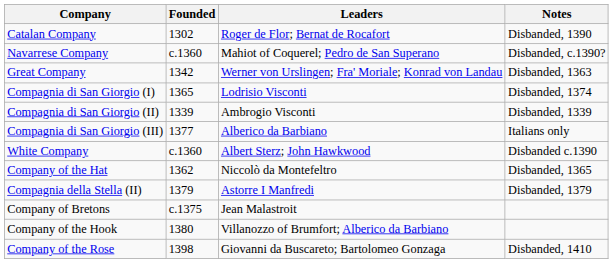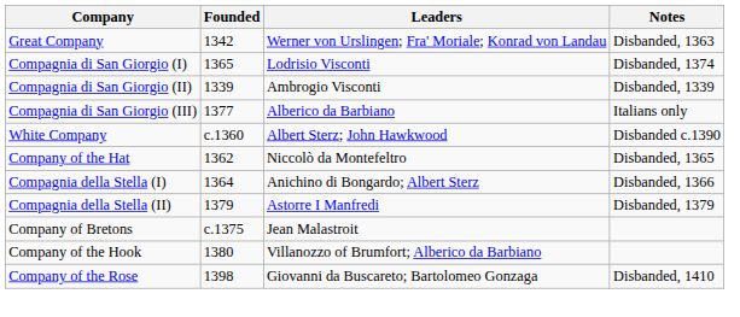 <table class="wikitable">
 <tr>
 <th>Company</th>
 <th>Founded</th>
 <th>Leaders</th>
 <th>Notes</th>
-</tr>
-<tr>
-<td><a href='#'>Catalan Company</a></td>
-<td>1302</td>
-<td><a href='#'>Roger de Flor</a>; <a href='#'>Bernat de Rocafort</a></td>
-<td>Disbanded, 1390</td>
-</tr>
-<tr>
-<td><a href='#'>Navarrese Company</a></td>
-<td>c.1360</td>
-<td>Mahiot of Coquerel; <a href='#'>Pedro de San Superano</a></td>
-<td>Disbanded, c.1390?</td>
 </tr>
 <tr>
 <td><a href='#'>Great Company</a></td>
 <td>1342</td>
 <td><a href='#'>Werner von Urslingen</a>; <a href='#'>Fra' Moriale</a>; <a href='#'>Konrad von Landau</a></td>
 <td>Disbanded, 1363</td>
 </tr>
 <tr>
 <td><a href='#'>Compagnia di San Giorgio</a> (I)</td>
 <td>1365</td>
 <td><a href='#'>Lodrisio Visconti</a></td>
 <td>Disbanded, 1374</td>
 </tr>
 <tr>
 <td><a href='#'>Compagnia di San Giorgio</a> (II)</td>
 <td>1339</td>
 <td>Ambrogio Visconti</td>
 <td>Disbanded, 1339</td>
 </tr>
 <tr>
 <td><a href='#'>Compagnia di San Giorgio</a> (III)</td>
 <td>1377</td>
 <td><a href='#'>Alberico da Barbiano</a></td>
 <td>Italians only</td>
 </tr>
 <tr>
 <td><a href='#'>White Company</a></td>
 <td>c.1360</td>
 <td><a href='#'>Albert Sterz</a>; <a href='#'>John Hawkwood</a></td>
 <td>Disbanded c.1390</td>
 </tr>
 <tr>
 <td><a href='#'>Company of the Hat</a></td>
 <td>1362</td>
 <td>Niccolò da Montefeltro</td>
 <td>Disbanded, 1365</td>
 </tr>
 <tr>
+<td><a href='#'>Compagnia della Stella</a> (I)</td>
+<td>1364</td>
+<td>Anichino di Bongardo; <a href='#'>Albert Sterz</a></td>
+<td>Disbanded, 1366</td>
+</tr>
+<tr>
 <td><a href='#'>Compagnia della Stella</a> (II)</td>
 <td>1379</td>
 <td><a href='#'>Astorre I Manfredi</a></td>
 <td>Disbanded, 1379</td>
 </tr>
 <tr>
 <td>Company of Bretons</td>
 <td>c.1375</td>
 <td>Jean Malastroit</td>
 <td></td>
 </tr>
 <tr>
 <td>Company of the Hook</td>
 <td>1380</td>
 <td>Villanozzo of Brumfort; <a href='#'>Alberico da Barbiano</a></td>
 <td></td>
 </tr>
 <tr>
 <td><a href='#'>Company of the Rose</a></td>
 <td>1398</td>
 <td>Giovanni da Buscareto; Bartolomeo Gonzaga</td>
 <td>Disbanded, 1410</td>
 </tr>
 </table>
